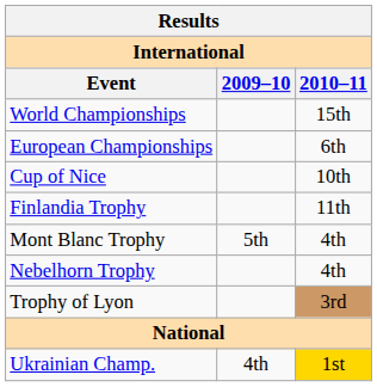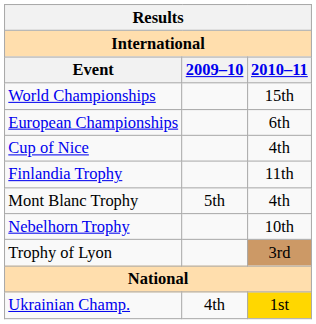 <table class="wikitable" style="text-align:center">
 <tr>
 <th colspan=3 align=center><strong>Results</strong></th>
 </tr>
 <tr>
 <th style="background-color: #ffdead; " colspan=3 align=center><strong>International</strong></th>
 </tr>
 <tr>
 <th>Event</th>
 <th><a href='#'>2009–10</a></th>
 <th><a href='#'>2010–11</a></th>
 </tr>
 <tr>
 <td align=left><a href='#'>World Championships</a></td>
 <td></td>
 <td>15th</td>
 </tr>
 <tr>
 <td align=left><a href='#'>European Championships</a></td>
 <td></td>
 <td>6th</td>
 </tr>
 <tr>
 <td align=left><a href='#'>Cup of Nice</a></td>
 <td></td>
-<td>10th</td>
+<td>4th</td>
 </tr>
 <tr>
 <td align=left><a href='#'>Finlandia Trophy</a></td>
 <td></td>
 <td>11th</td>
 </tr>
 <tr>
 <td align=left>Mont Blanc Trophy</td>
 <td>5th</td>
 <td>4th</td>
 </tr>
 <tr>
 <td align=left><a href='#'>Nebelhorn Trophy</a></td>
 <td></td>
-<td>4th</td>
+<td>10th</td>
 </tr>
 <tr>
 <td align=left>Trophy of Lyon</td>
 <td></td>
 <td bgcolor=cc9966>3rd</td>
 </tr>
 <tr>
 <th style="background-color: #ffdead; " colspan=3 align=center><strong>National</strong></th>
 </tr>
 <tr>
 <td align=left><a href='#'>Ukrainian Champ.</a></td>
 <td>4th</td>
 <td bgcolor=gold>1st</td>
 </tr>
 </table>
